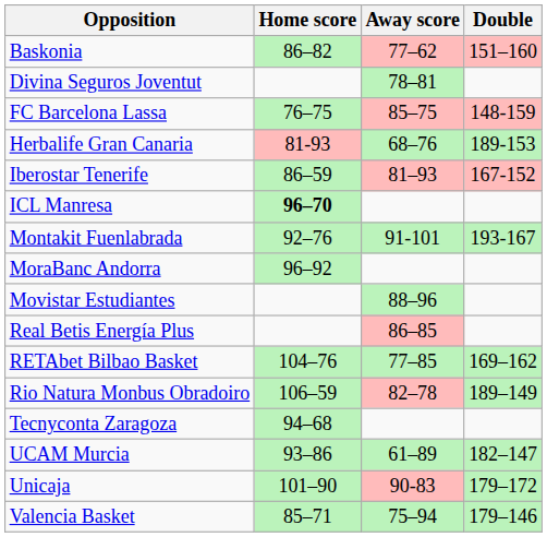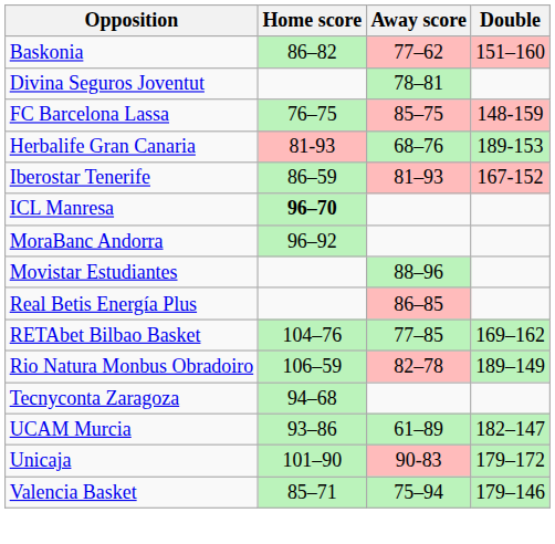 <table class="wikitable" style="text-align: center">
 <tr>
 <th>Opposition</th>
 <th>Home score</th>
 <th>Away score</th>
 <th>Double</th>
 </tr>
 <tr>
 <td align="left"><a href='#'>Baskonia</a></td>
 <td bgcolor=#BBF3BB>86–82</td>
 <td bgcolor=#FFBBBB>77–62</td>
 <td bgcolor=#FFBBBB>151–160</td>
 </tr>
 <tr>
 <td align="left"><a href='#'>Divina Seguros Joventut</a></td>
 <td bgcolor=></td>
 <td bgcolor=#BBF3BB>78–81</td>
 <td bgcolor=></td>
 </tr>
 <tr>
 <td align="left"><a href='#'>FC Barcelona Lassa</a></td>
 <td bgcolor=#BBF3BB>76–75</td>
 <td bgcolor=#FFBBBB>85–75</td>
 <td bgcolor=#FFBBBB>148-159</td>
 </tr>
 <tr>
 <td align="left"><a href='#'>Herbalife Gran Canaria</a></td>
 <td bgcolor=#FFBBBB>81-93</td>
 <td bgcolor=#BBF3BB>68–76</td>
 <td bgcolor=#BBF3BB>189-153</td>
 </tr>
 <tr>
 <td align="left"><a href='#'>Iberostar Tenerife</a></td>
 <td bgcolor=#BBF3BB>86–59</td>
 <td bgcolor=#FFBBBB>81–93</td>
 <td bgcolor=#FFBBBB>167-152</td>
 </tr>
 <tr>
 <td align="left"><a href='#'>ICL Manresa</a></td>
 <td bgcolor=#BBF3BB><strong>96–70</strong></td>
 <td bgcolor=></td>
 <td bgcolor=></td>
-</tr>
-<tr>
-<td align="left"><a href='#'>Montakit Fuenlabrada</a></td>
-<td bgcolor=#BBF3BB>92–76</td>
-<td bgcolor=#BBF3BB>91-101</td>
-<td bgcolor=#BBF3BB>193-167</td>
 </tr>
 <tr>
 <td align="left"><a href='#'>MoraBanc Andorra</a></td>
 <td bgcolor=#BBF3BB>96–92</td>
 <td bgcolor=></td>
 <td bgcolor=></td>
 </tr>
 <tr>
 <td align="left"><a href='#'>Movistar Estudiantes</a></td>
 <td bgcolor=></td>
 <td bgcolor=#BBF3BB>88–96</td>
 <td bgcolor=></td>
 </tr>
 <tr>
 <td align="left"><a href='#'>Real Betis Energía Plus</a></td>
 <td bgcolor=></td>
 <td bgcolor=#FFBBBB>86–85</td>
 <td bgcolor=></td>
 </tr>
 <tr>
 <td align="left"><a href='#'>RETAbet Bilbao Basket</a></td>
 <td bgcolor=#BBF3BB>104–76</td>
 <td bgcolor=#BBF3BB>77–85</td>
 <td bgcolor=#BBF3BB>169–162</td>
 </tr>
 <tr>
 <td align="left"><a href='#'>Rio Natura Monbus Obradoiro</a></td>
 <td bgcolor=#BBF3BB>106–59</td>
 <td bgcolor=#FFBBBB>82–78</td>
 <td bgcolor=#BBF3BB>189–149</td>
 </tr>
 <tr>
 <td align="left"><a href='#'>Tecnyconta Zaragoza</a></td>
 <td bgcolor=#BBF3BB>94–68</td>
 <td bgcolor=></td>
 <td bgcolor=></td>
 </tr>
 <tr>
 <td align="left"><a href='#'>UCAM Murcia</a></td>
 <td bgcolor=#BBF3BB>93–86</td>
 <td bgcolor=#BBF3BB>61–89</td>
 <td bgcolor=#BBF3BB>182–147</td>
 </tr>
 <tr>
 <td align="left"><a href='#'>Unicaja</a></td>
 <td bgcolor=#BBF3BB>101–90</td>
 <td bgcolor=#FFBBBB>90-83</td>
 <td bgcolor=#BBF3BB>179–172</td>
 </tr>
 <tr>
 <td align="left"><a href='#'>Valencia Basket</a></td>
 <td bgcolor=#BBF3BB>85–71</td>
 <td bgcolor=#BBF3BB>75–94</td>
 <td bgcolor=#BBF3BB>179–146</td>
 </tr>
 </table>
